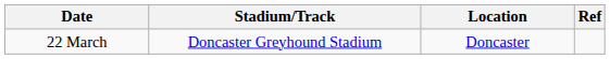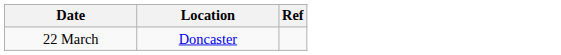 <table class="wikitable" style="text-align:center">
 <tr>
 <th width=140>Date</th>
-<th width=270>Stadium/Track</th>
 <th width=150>Location</th>
 <th width=20>Ref</th>
 </tr>
 <tr>
 <td>22 March</td>
-<td><a href='#'>Doncaster Greyhound Stadium</a></td>
 <td><a href='#'>Doncaster</a></td>
 <td></td>
 </tr>
 </table>
